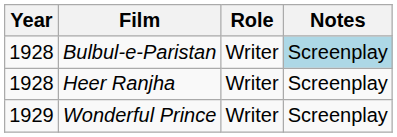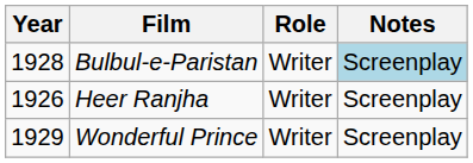 <table class="wikitable sortable">
 <tr>
 <th>Year</th>
 <th>Film</th>
 <th>Role</th>
 <th>Notes</th>
 </tr>
 <tr>
 <td>1928</td>
 <td><em>Bulbul-e-Paristan</em></td>
 <td>Writer</td>
 <td style="background: lightblue;">Screenplay</td>
 </tr>
 <tr>
-<td>1928</td>
+<td>1926</td>
 <td><em>Heer Ranjha</em> </td>
 <td>Writer</td>
 <td>Screenplay</td>
 </tr>
 <tr>
 <td>1929</td>
 <td><em>Wonderful Prince</em></td>
 <td>Writer</td>
 <td>Screenplay</td>
 </tr>
 </table>
